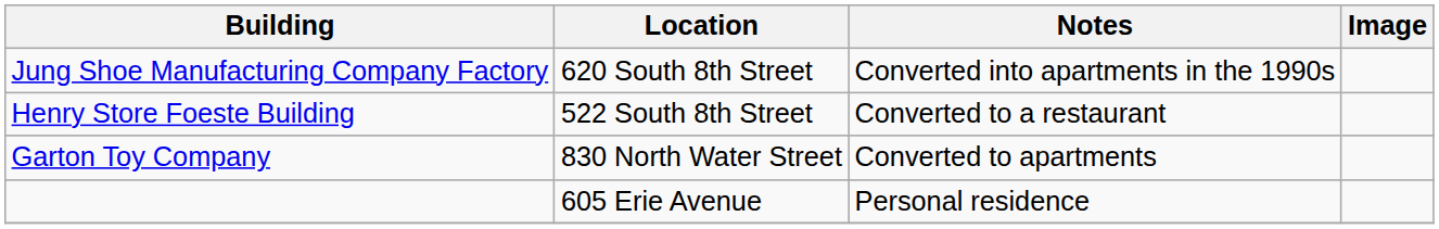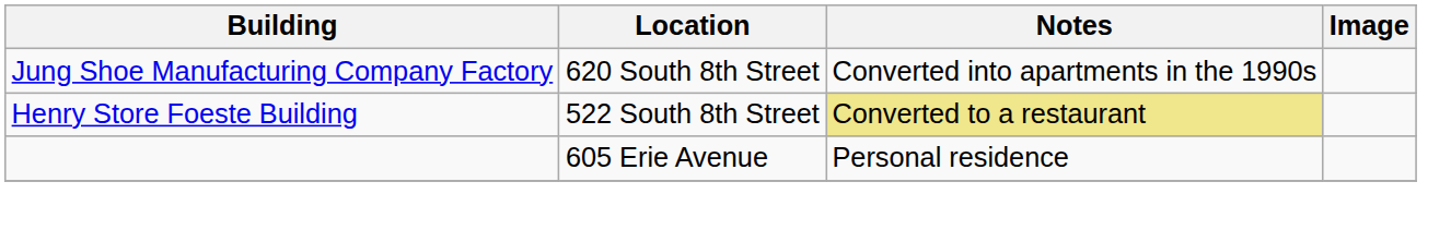 <table class="wikitable sortable" border="1">
 <tr>
 <th>Building</th>
 <th>Location</th>
 <th>Notes</th>
 <th>Image</th>
 </tr>
 <tr>
 <td><a href='#'>Jung Shoe Manufacturing Company Factory</a></td>
 <td>620 South 8th Street</td>
 <td>Converted into apartments in the 1990s</td>
 <td></td>
 </tr>
 <tr>
 <td><a href='#'>Henry Store Foeste Building</a></td>
 <td>522 South 8th Street</td>
-<td>Converted to a restaurant</td>
-<td></td>
-</tr>
-<tr>
-<td><a href='#'>Garton Toy Company</a></td>
-<td>830 North Water Street</td>
-<td>Converted to apartments</td>
+<td style="background: khaki;">Converted to a restaurant</td>
 <td></td>
 </tr>
 <tr>
 <td></td>
 <td>605 Erie Avenue</td>
 <td>Personal residence</td>
 <td></td>
 </tr>
 <tr>
 </tr>
 </table>
